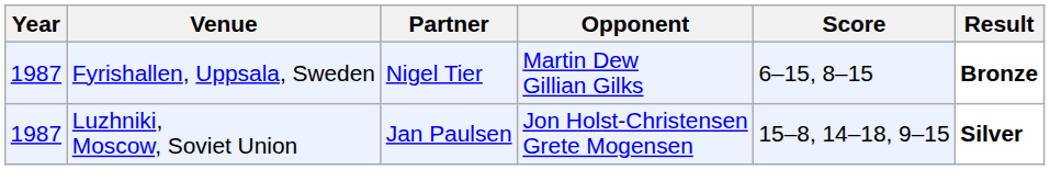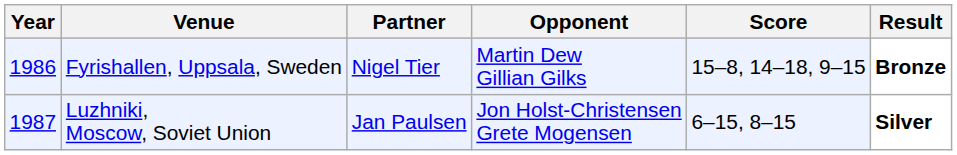 <table class="sortable wikitable" style="font-size: 90%;">
 <tr>
 <th>Year</th>
 <th>Venue</th>
 <th>Partner</th>
 <th>Opponent</th>
 <th>Score</th>
 <th>Result</th>
 </tr>
 <tr style="background:#ECF2FF">
-<td align="center"><a href='#'>1987</a></td>
+<td align="center"><a href='#'>1986</a></td>
 <td align="left"><a href='#'>Fyrishallen</a>, <a href='#'>Uppsala</a>, Sweden</td>
 <td align="left"> <a href='#'>Nigel Tier</a></td>
 <td align="left"> <a href='#'>Martin Dew</a><br> <a href='#'>Gillian Gilks</a></td>
-<td align="left">6–15, 8–15</td>
+<td align="left">15–8, 14–18, 9–15</td>
 <td style="text-align:left; background:white"> <strong>Bronze</strong></td>
 </tr>
 <tr style="background:#ECF2FF">
 <td align="center"><a href='#'>1987</a></td>
 <td align="left"><a href='#'>Luzhniki</a>,<br><a href='#'>Moscow</a>, Soviet Union</td>
 <td align="left"> <a href='#'>Jan Paulsen</a></td>
 <td align="left"> <a href='#'>Jon Holst-Christensen</a><br> <a href='#'>Grete Mogensen</a></td>
-<td align="left">15–8, 14–18, 9–15</td>
+<td align="left">6–15, 8–15</td>
 <td style="text-align:left; background:white"> <strong>Silver</strong></td>
 </tr>
 </table>
